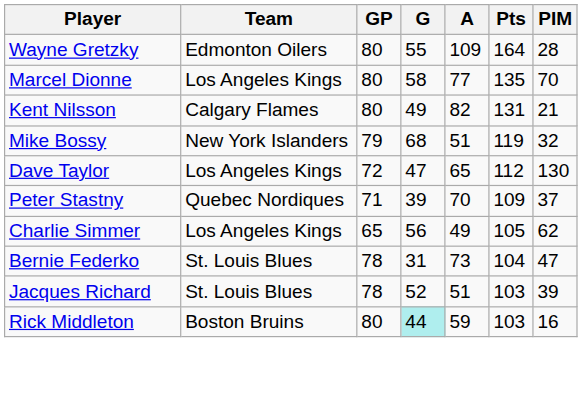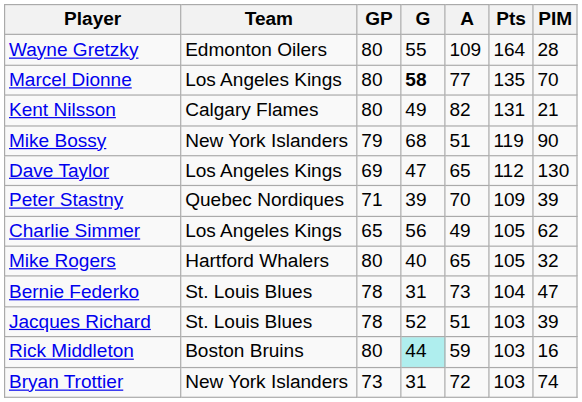 <table class="wikitable">
 <tr>
 <th bgcolor="#DDDDFF" width="30%">Player</th>
 <th bgcolor="#DDDDFF" width="30%">Team</th>
 <th bgcolor="#DDDDFF" width="7.5%">GP</th>
 <th bgcolor="#DDDDFF" width="7.5%">G</th>
 <th bgcolor="#DDDDFF" width="7.5%">A</th>
 <th bgcolor="#DDDDFF" width="7.5%">Pts</th>
 <th bgcolor="#DDDDFF" width="7.5%">PIM</th>
 </tr>
 <tr>
 <td><a href='#'>Wayne Gretzky</a></td>
 <td>Edmonton Oilers</td>
 <td>80</td>
 <td>55</td>
 <td>109</td>
 <td>164</td>
 <td>28</td>
 </tr>
 <tr>
 <td><a href='#'>Marcel Dionne</a></td>
 <td>Los Angeles Kings</td>
 <td>80</td>
-<td>58</td>
+<td><strong>58</strong></td>
 <td>77</td>
 <td>135</td>
 <td>70</td>
 </tr>
 <tr>
 <td><a href='#'>Kent Nilsson</a></td>
 <td>Calgary Flames</td>
 <td>80</td>
 <td>49</td>
 <td>82</td>
 <td>131</td>
 <td>21</td>
 </tr>
 <tr>
 <td><a href='#'>Mike Bossy</a></td>
 <td>New York Islanders</td>
 <td>79</td>
 <td>68</td>
 <td>51</td>
 <td>119</td>
-<td>32</td>
+<td>90</td>
 </tr>
 <tr>
 <td><a href='#'>Dave Taylor</a></td>
 <td>Los Angeles Kings</td>
-<td>72</td>
+<td>69</td>
 <td>47</td>
 <td>65</td>
 <td>112</td>
 <td>130</td>
 </tr>
 <tr>
 <td><a href='#'>Peter Stastny</a></td>
 <td>Quebec Nordiques</td>
 <td>71</td>
 <td>39</td>
 <td>70</td>
 <td>109</td>
-<td>37</td>
+<td>39</td>
 </tr>
 <tr>
 <td><a href='#'>Charlie Simmer</a></td>
 <td>Los Angeles Kings</td>
 <td>65</td>
 <td>56</td>
 <td>49</td>
 <td>105</td>
 <td>62</td>
+</tr>
+<tr>
+<td><a href='#'>Mike Rogers</a></td>
+<td>Hartford Whalers</td>
+<td>80</td>
+<td>40</td>
+<td>65</td>
+<td>105</td>
+<td>32</td>
 </tr>
 <tr>
 <td><a href='#'>Bernie Federko</a></td>
 <td>St. Louis Blues</td>
 <td>78</td>
 <td>31</td>
 <td>73</td>
 <td>104</td>
 <td>47</td>
 </tr>
 <tr>
 <td><a href='#'>Jacques Richard</a></td>
 <td>St. Louis Blues</td>
 <td>78</td>
 <td>52</td>
 <td>51</td>
 <td>103</td>
 <td>39</td>
 </tr>
 <tr>
 <td><a href='#'>Rick Middleton</a></td>
 <td>Boston Bruins</td>
 <td>80</td>
 <td style="background: paleturquoise;">44</td>
 <td>59</td>
 <td>103</td>
 <td>16</td>
 </tr>
+<tr>
+<td><a href='#'>Bryan Trottier</a></td>
+<td>New York Islanders</td>
+<td>73</td>
+<td>31</td>
+<td>72</td>
+<td>103</td>
+<td>74</td>
+</tr>
 </table>
